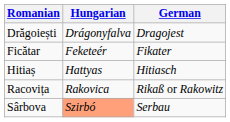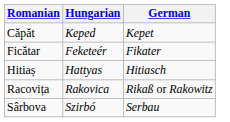 <table class="wikitable">
 <tr>
 <th><a href='#'>Romanian</a></th>
 <th><a href='#'>Hungarian</a></th>
 <th><a href='#'>German</a></th>
 </tr>
 <tr>
-<td>Drăgoiești</td>
-<td><em>Drágonyfalva</em></td>
-<td><em>Dragojest</em></td>
+<td>Căpăt</td>
+<td><em>Keped</em></td>
+<td><em>Kepet</em></td>
 </tr>
 <tr>
 <td>Ficătar</td>
 <td><em>Feketeér</em></td>
 <td><em>Fikater</em></td>
 </tr>
 <tr>
 <td>Hitiaș</td>
 <td><em>Hattyas</em></td>
 <td><em>Hitiasch</em></td>
 </tr>
 <tr>
 <td>Racovița</td>
 <td><em>Rakovica</em></td>
 <td><em>Rikaß</em> or <em>Rakowitz</em></td>
 </tr>
 <tr>
 <td>Sârbova</td>
-<td style="background: lightsalmon;"><em>Szirbó</em></td>
+<td><em>Szirbó</em></td>
 <td><em>Serbau</em></td>
 </tr>
 </table>
